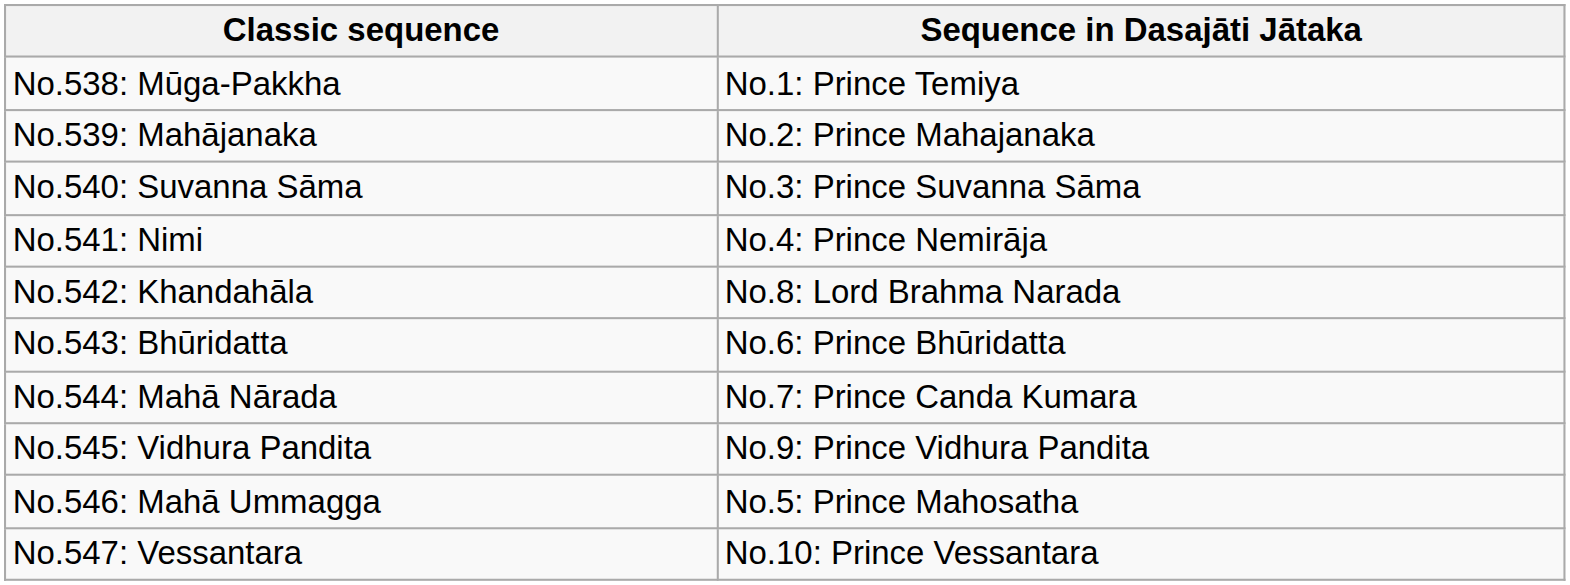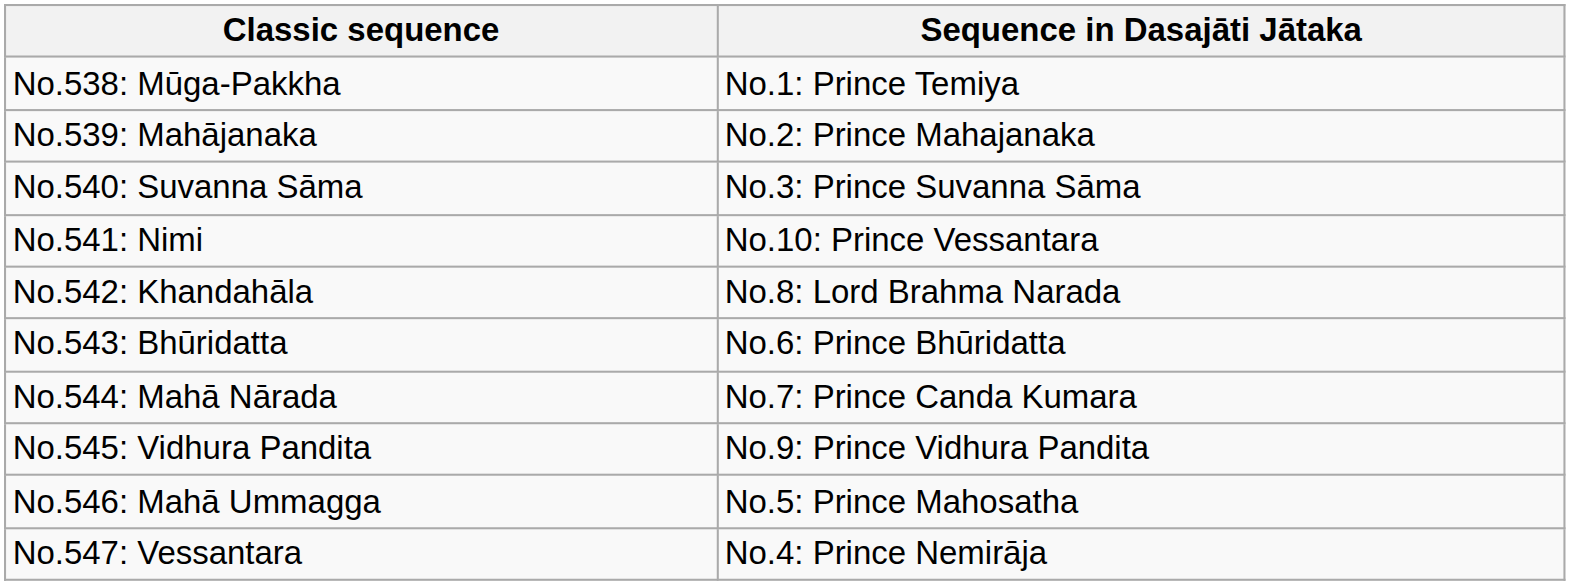 <table class="wikitable" width="60%">
 <tr>
 <th>Classic sequence</th>
 <th>Sequence in Dasajāti Jātaka</th>
 </tr>
 <tr>
 <td>No.538: Mūga-Pakkha</td>
 <td>No.1: Prince Temiya</td>
 </tr>
 <tr>
 <td>No.539: Mahājanaka</td>
 <td>No.2: Prince Mahajanaka</td>
 </tr>
 <tr>
 <td>No.540: Suvanna Sāma</td>
 <td>No.3: Prince Suvanna Sāma</td>
 </tr>
 <tr>
 <td>No.541: Nimi</td>
-<td>No.4: Prince Nemirāja</td>
+<td>No.10: Prince Vessantara</td>
 </tr>
 <tr>
 <td>No.542: Khandahāla</td>
 <td>No.8: Lord Brahma Narada</td>
 </tr>
 <tr>
 <td>No.543: Bhūridatta</td>
 <td>No.6: Prince Bhūridatta</td>
 </tr>
 <tr>
 <td>No.544: Mahā Nārada</td>
 <td>No.7: Prince Canda Kumara</td>
 </tr>
 <tr>
 <td>No.545: Vidhura Pandita</td>
 <td>No.9: Prince Vidhura Pandita</td>
 </tr>
 <tr>
 <td>No.546: Mahā Ummagga</td>
 <td>No.5: Prince Mahosatha</td>
 </tr>
 <tr>
 <td>No.547: Vessantara</td>
-<td>No.10: Prince Vessantara</td>
+<td>No.4: Prince Nemirāja</td>
 </tr>
 </table>
